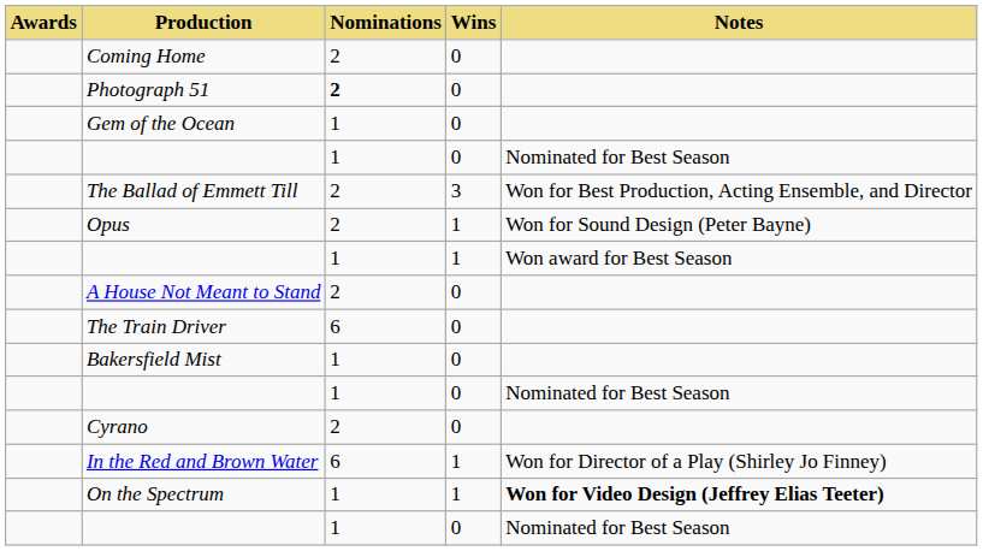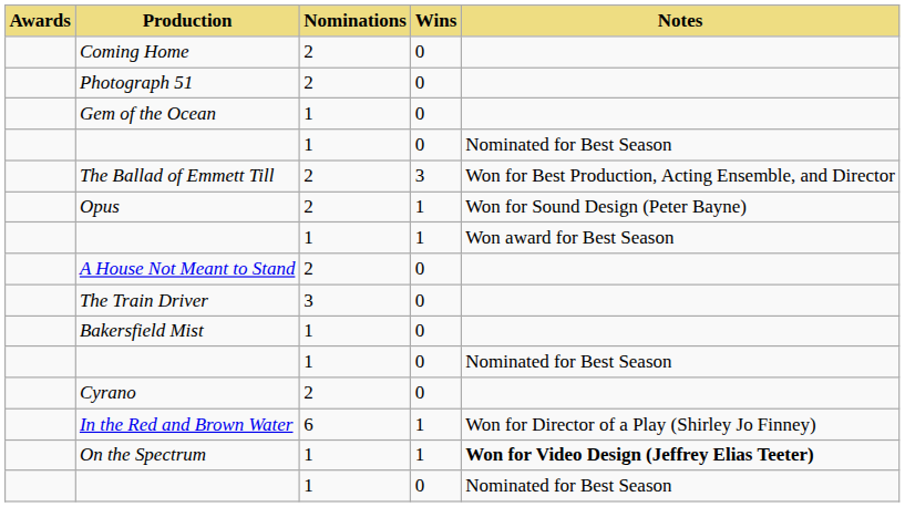 <table class="sortable wikitable" style="font-size:90%;">
 <tr>
 <th style="background:#EEDD82;">Awards</th>
 <th style="background:#EEDD82;">Production</th>
 <th style="background:#EEDD82;">Nominations</th>
 <th style="background:#EEDD82;">Wins</th>
 <th style="background:#EEDD82;" class="unsortable">Notes</th>
 </tr>
 <tr>
 <td></td>
 <td><em>Coming Home</em></td>
 <td>2</td>
 <td>0</td>
 <td></td>
 </tr>
 <tr>
 <td></td>
 <td><em>Photograph 51</em></td>
-<td><strong>2</strong></td>
+<td>2</td>
 <td>0</td>
 <td></td>
 </tr>
 <tr>
 <td></td>
 <td><em>Gem of the Ocean</em></td>
 <td>1</td>
 <td>0</td>
 <td></td>
 </tr>
 <tr>
 <td></td>
 <td></td>
 <td>1</td>
 <td>0</td>
 <td>Nominated for Best Season</td>
 </tr>
 <tr>
 <td></td>
 <td><em>The Ballad of Emmett Till</em></td>
 <td>2</td>
 <td>3</td>
 <td>Won for Best Production, Acting Ensemble, and Director</td>
 </tr>
 <tr>
 <td></td>
 <td><em>Opus</em></td>
 <td>2</td>
 <td>1</td>
 <td>Won for Sound Design (Peter Bayne)</td>
 </tr>
 <tr>
 <td></td>
 <td></td>
 <td>1</td>
 <td>1</td>
 <td>Won award for Best Season</td>
 </tr>
 <tr>
 <td></td>
 <td><em><a href='#'>A House Not Meant to Stand</a></em></td>
 <td>2</td>
 <td>0</td>
 <td></td>
 </tr>
 <tr>
 <td></td>
 <td><em>The Train Driver</em></td>
-<td>6</td>
+<td>3</td>
 <td>0</td>
 <td></td>
 </tr>
 <tr>
 <td></td>
 <td><em>Bakersfield Mist</em></td>
 <td>1</td>
 <td>0</td>
 <td></td>
 </tr>
 <tr>
 <td></td>
 <td></td>
 <td>1</td>
 <td>0</td>
 <td>Nominated for Best Season</td>
 </tr>
 <tr>
 <td></td>
 <td><em>Cyrano</em></td>
 <td>2</td>
 <td>0</td>
 <td></td>
 </tr>
 <tr>
 <td></td>
 <td><em><a href='#'>In the Red and Brown Water</a></em></td>
 <td>6</td>
 <td>1</td>
 <td>Won for Director of a Play (Shirley Jo Finney)</td>
 </tr>
 <tr>
 <td></td>
 <td><em>On the Spectrum</em></td>
 <td>1</td>
 <td>1</td>
 <td><strong>Won for Video Design (Jeffrey Elias Teeter)</strong></td>
 </tr>
 <tr>
 <td></td>
 <td></td>
 <td>1</td>
 <td>0</td>
 <td>Nominated for Best Season</td>
 </tr>
 </table>
